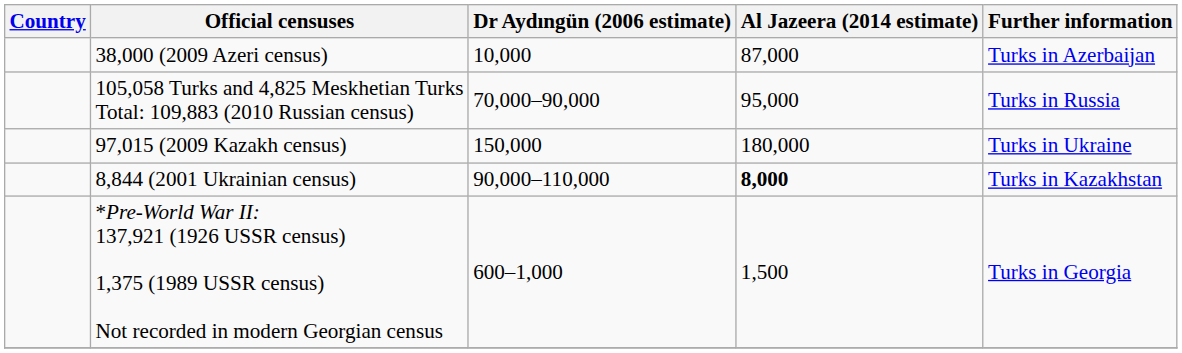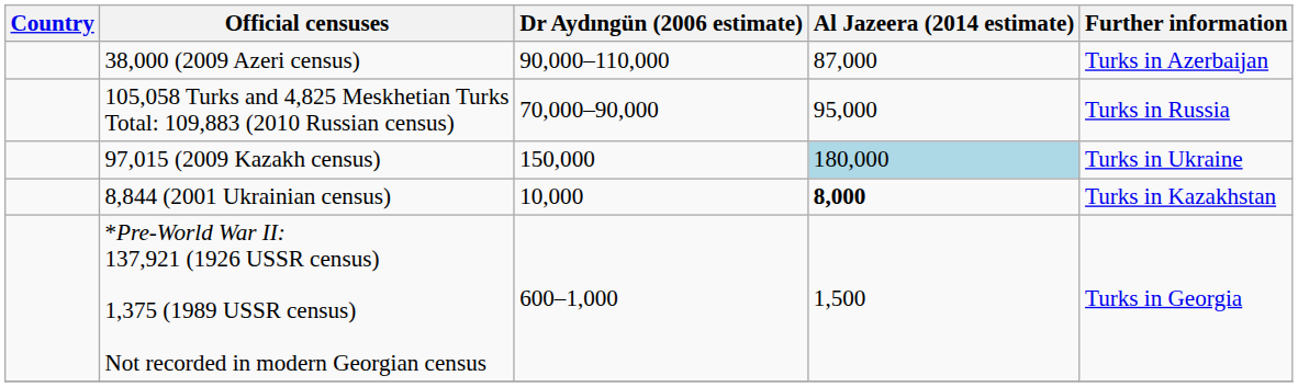 <table class="wikitable sortable">
 <tr>
 <th><a href='#'>Country</a></th>
 <th>Official censuses</th>
 <th>Dr Aydıngün (2006 estimate)</th>
 <th>Al Jazeera (2014 estimate)</th>
 <th>Further information</th>
 </tr>
 <tr>
 <td></td>
 <td>38,000 (2009 Azeri census)</td>
-<td>10,000</td>
+<td>90,000–110,000</td>
 <td>87,000</td>
 <td><a href='#'>Turks in Azerbaijan</a></td>
 </tr>
 <tr>
 <td></td>
 <td>105,058 Turks and 4,825 Meskhetian Turks <br> Total: 109,883 (2010 Russian census)</td>
 <td>70,000–90,000</td>
 <td>95,000</td>
 <td><a href='#'>Turks in Russia</a></td>
 </tr>
 <tr>
 <td></td>
 <td>97,015 (2009 Kazakh census)</td>
 <td>150,000</td>
-<td>180,000</td>
+<td style="background: lightblue;">180,000</td>
 <td><a href='#'>Turks in Ukraine</a></td>
 </tr>
 <tr>
 <td></td>
 <td>8,844 (2001 Ukrainian census)</td>
-<td>90,000–110,000</td>
+<td>10,000</td>
 <td><strong>8,000</strong></td>
 <td><a href='#'>Turks in Kazakhstan</a></td>
 </tr>
 <tr>
 <td></td>
 <td>*<em>Pre-World War II:</em><br> 137,921 (1926  USSR census) <br><br>  1,375 (1989 USSR census) <br><br> Not recorded in modern Georgian census</td>
 <td>600–1,000</td>
 <td>1,500</td>
 <td><a href='#'>Turks in Georgia</a></td>
 </tr>
 <tr>
 </tr>
 </table>
